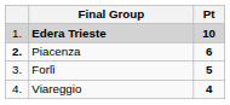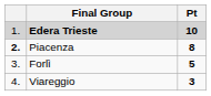 <table class="wikitable" style="text-align:center">
 <tr>
 <th width=25></th>
 <th width=215>Final Group</th>
 <th width=35>Pt</th>
 </tr>
 <tr style="background:lightgray;">
 <td>1.</td>
 <td align=left><strong>Edera Trieste</strong></td>
 <td><strong>10</strong></td>
 </tr>
 <tr>
 <td><strong>2.</strong></td>
 <td align=left>Piacenza</td>
-<td><strong>6</strong></td>
+<td><strong>8</strong></td>
 </tr>
 <tr>
 <td>3.</td>
 <td align=left>Forlì</td>
 <td><strong>5</strong></td>
 </tr>
 <tr>
 <td>4.</td>
 <td align=left>Viareggio</td>
-<td><strong>4</strong></td>
+<td><strong>3</strong></td>
 </tr>
 </table>
